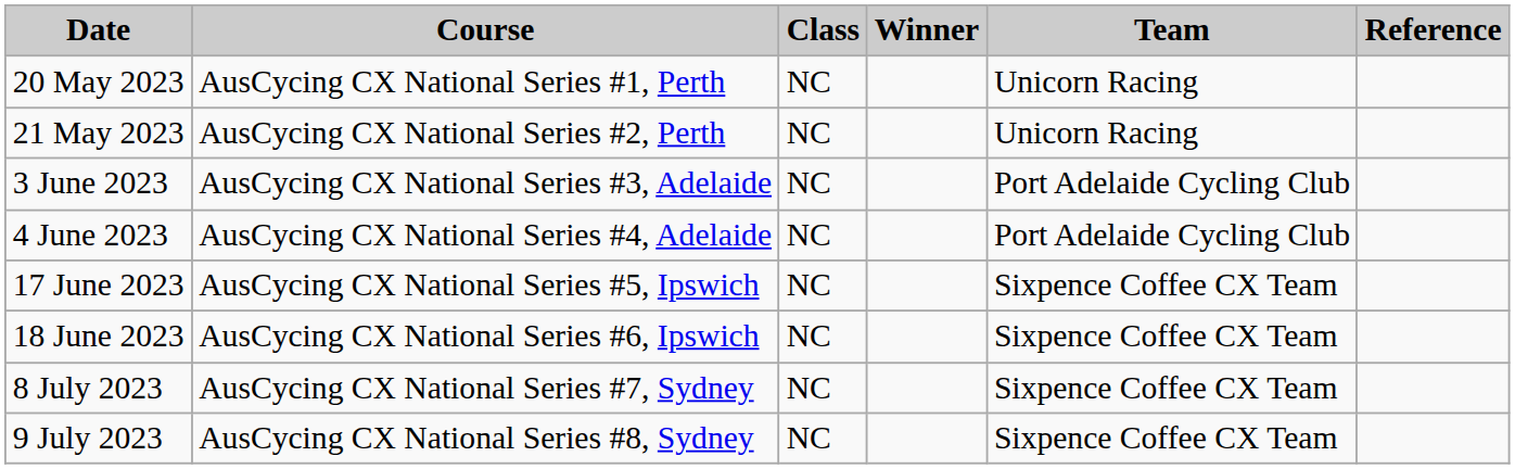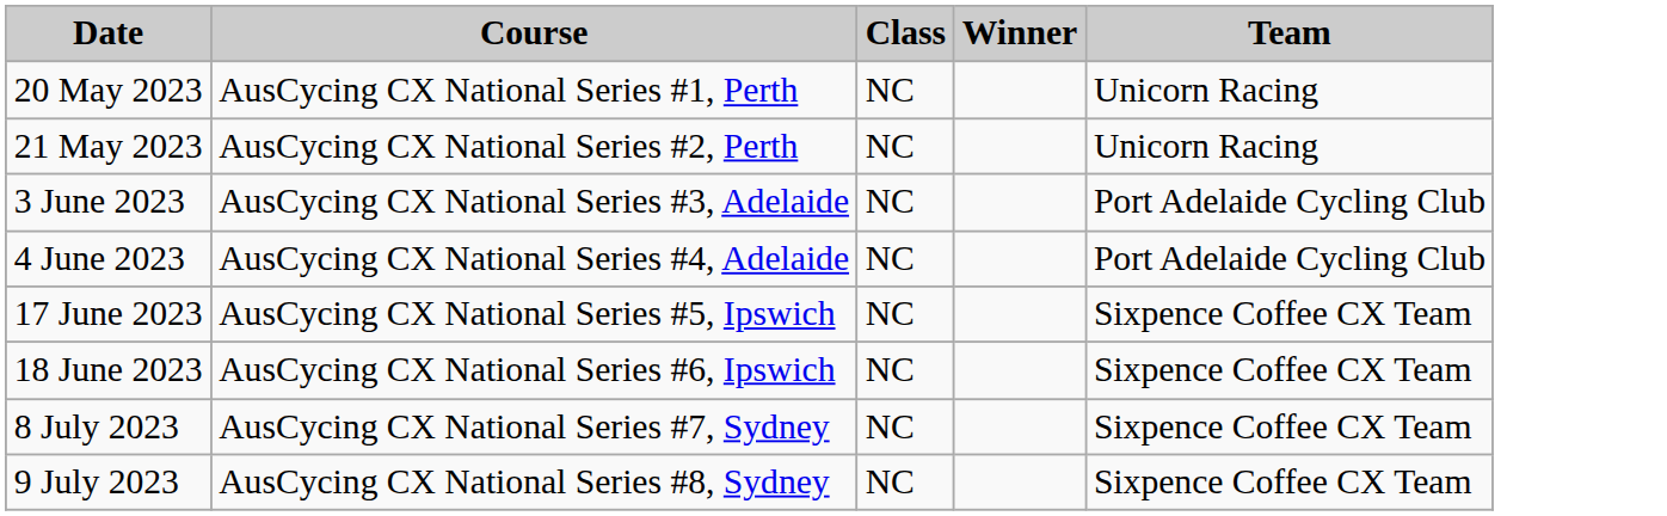 <table class="wikitable sortable alternance ">
 <tr>
 <th scope="col" style="background-color:#CCCCCC;">Date</th>
 <th scope="col" style="background-color:#CCCCCC;">Course</th>
 <th scope="col" style="background-color:#CCCCCC;">Class</th>
 <th scope="col" style="background-color:#CCCCCC;">Winner</th>
 <th scope="col" style="background-color:#CCCCCC;">Team</th>
-<th scope="col" style="background-color:#CCCCCC;">Reference</th>
 </tr>
 <tr>
 <td>20 May 2023</td>
 <td> AusCycing CX National Series #1, <a href='#'>Perth</a></td>
 <td>NC</td>
 <td></td>
 <td>Unicorn Racing</td>
-<td></td>
 </tr>
 <tr>
 <td>21 May 2023</td>
 <td> AusCycing CX National Series #2, <a href='#'>Perth</a></td>
 <td>NC</td>
 <td></td>
 <td>Unicorn Racing</td>
-<td></td>
 </tr>
 <tr>
 <td>3 June 2023</td>
 <td> AusCycing CX National Series #3, <a href='#'>Adelaide</a></td>
 <td>NC</td>
 <td></td>
 <td>Port Adelaide Cycling Club</td>
-<td></td>
 </tr>
 <tr>
 <td>4 June 2023</td>
 <td> AusCycing CX National Series #4, <a href='#'>Adelaide</a></td>
 <td>NC</td>
 <td></td>
 <td>Port Adelaide Cycling Club</td>
-<td></td>
 </tr>
 <tr>
 <td>17 June 2023</td>
 <td> AusCycing CX National Series #5, <a href='#'>Ipswich</a></td>
 <td>NC</td>
 <td></td>
 <td>Sixpence Coffee CX Team</td>
-<td></td>
 </tr>
 <tr>
 <td>18 June 2023</td>
 <td> AusCycing CX National Series #6, <a href='#'>Ipswich</a></td>
 <td>NC</td>
 <td></td>
 <td>Sixpence Coffee CX Team</td>
-<td></td>
 </tr>
 <tr>
 <td>8 July 2023</td>
 <td> AusCycing CX National Series #7, <a href='#'>Sydney</a></td>
 <td>NC</td>
 <td></td>
 <td>Sixpence Coffee CX Team</td>
-<td></td>
 </tr>
 <tr>
 <td>9 July 2023</td>
 <td> AusCycing CX National Series #8, <a href='#'>Sydney</a></td>
 <td>NC</td>
 <td></td>
 <td>Sixpence Coffee CX Team</td>
-<td></td>
 </tr>
 </table>
